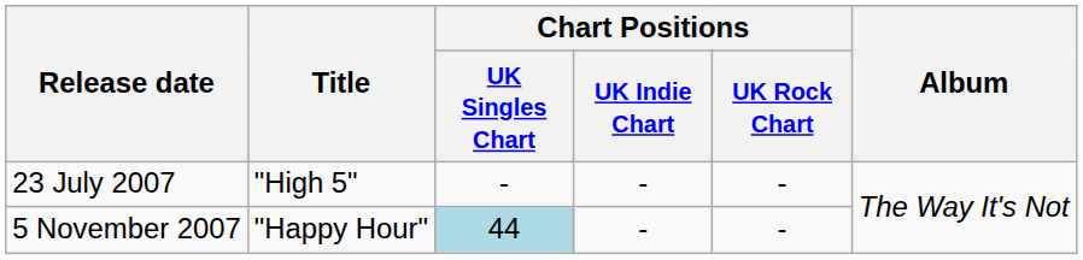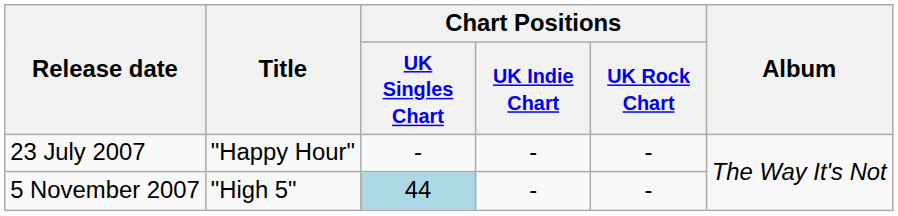 <table class="wikitable">
 <tr>
 <th rowspan="2">Release date</th>
 <th rowspan="2">Title</th>
 <th colspan="3">Chart Positions</th>
 <th rowspan="2">Album</th>
 </tr>
 <tr>
 <th width="70"><small><a href='#'>UK Singles Chart</a></small></th>
 <th width="70"><small><a href='#'>UK Indie Chart</a></small></th>
 <th width="70"><small><a href='#'>UK Rock Chart</a></small></th>
 </tr>
 <tr>
 <td>23 July 2007</td>
-<td>"High 5"</td>
+<td>"Happy Hour"</td>
 <td align="center">-</td>
 <td align="center">-</td>
 <td align="center">-</td>
 <td rowspan="2"><em>The Way It's Not</em></td>
 </tr>
 <tr>
 <td>5 November 2007</td>
-<td>"Happy Hour"</td>
+<td>"High 5"</td>
 <td align="center" style="background: lightblue;">44</td>
 <td align="center">-</td>
 <td align="center">-</td>
 </tr>
 </table>
